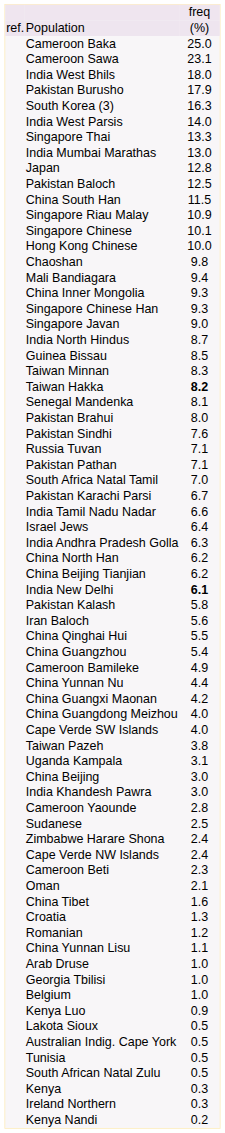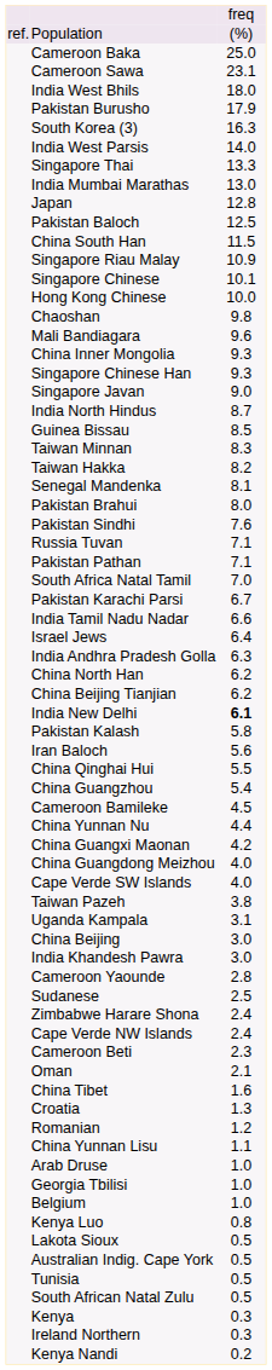 <table border="0" cellspacing="0" cellpadding="1" align="right" style="text-align:center; margin-left: 3em; border:1px #ffeebb solid; background:#f8f6f8; ">
 <tr style="background:#efe5ef">
 <td></td>
 <td></td>
 <td>freq</td>
 </tr>
 <tr style="background:#eee5ef">
 <td>ref.</td>
 <td align="left">Population</td>
 <td style="width:50px">(%)</td>
 </tr>
 <tr>
 <td></td>
 <td align="left">Cameroon Baka</td>
 <td>25.0</td>
 </tr>
 <tr>
 <td></td>
 <td align="left">Cameroon Sawa</td>
 <td>23.1</td>
 </tr>
 <tr>
 <td></td>
 <td align="left">India West Bhils</td>
 <td>18.0</td>
 </tr>
 <tr>
 <td></td>
 <td align="left">Pakistan Burusho</td>
 <td>17.9</td>
 </tr>
 <tr>
 <td></td>
 <td align="left">South Korea (3)</td>
 <td>16.3</td>
 </tr>
 <tr>
 <td></td>
 <td align="left">India West Parsis</td>
 <td>14.0</td>
 </tr>
 <tr>
 <td></td>
 <td align="left">Singapore Thai</td>
 <td>13.3</td>
 </tr>
 <tr>
 <td></td>
 <td align="left">India Mumbai Marathas</td>
 <td>13.0</td>
 </tr>
 <tr>
 <td></td>
 <td align="left">Japan</td>
 <td>12.8</td>
 </tr>
 <tr>
 <td></td>
 <td align="left">Pakistan Baloch</td>
 <td>12.5</td>
 </tr>
 <tr>
 <td></td>
 <td align="left">China South Han</td>
 <td>11.5</td>
 </tr>
 <tr>
 <td></td>
 <td align="left">Singapore Riau Malay</td>
 <td>10.9</td>
 </tr>
 <tr>
 <td></td>
 <td align="left">Singapore Chinese</td>
 <td>10.1</td>
 </tr>
 <tr>
 <td></td>
 <td align="left">Hong Kong Chinese</td>
 <td>10.0</td>
 </tr>
 <tr>
 <td></td>
 <td align="left">Chaoshan</td>
 <td>9.8</td>
 </tr>
 <tr>
 <td></td>
 <td align="left">Mali Bandiagara</td>
-<td>9.4</td>
+<td>9.6</td>
 </tr>
 <tr>
 <td></td>
 <td align="left">China Inner Mongolia</td>
 <td>9.3</td>
 </tr>
 <tr>
 <td></td>
 <td align="left">Singapore Chinese Han</td>
 <td>9.3</td>
 </tr>
 <tr>
 <td></td>
 <td align="left">Singapore Javan</td>
 <td>9.0</td>
 </tr>
 <tr>
 <td></td>
 <td align="left">India North Hindus</td>
 <td>8.7</td>
 </tr>
 <tr>
 <td></td>
 <td align="left">Guinea Bissau</td>
 <td>8.5</td>
 </tr>
 <tr>
 <td></td>
 <td align="left">Taiwan Minnan</td>
 <td>8.3</td>
 </tr>
 <tr>
 <td></td>
 <td align="left">Taiwan Hakka</td>
-<td><strong>8.2</strong></td>
+<td>8.2</td>
 </tr>
 <tr>
 <td></td>
 <td align="left">Senegal Mandenka</td>
 <td>8.1</td>
 </tr>
 <tr>
 <td></td>
 <td align="left">Pakistan Brahui</td>
 <td>8.0</td>
 </tr>
 <tr>
 <td></td>
 <td align="left">Pakistan Sindhi</td>
 <td>7.6</td>
 </tr>
 <tr>
 <td></td>
 <td align="left">Russia Tuvan</td>
 <td>7.1</td>
 </tr>
 <tr>
 <td></td>
 <td align="left">Pakistan Pathan</td>
 <td>7.1</td>
 </tr>
 <tr>
 <td></td>
 <td align="left">South Africa Natal Tamil</td>
 <td>7.0</td>
 </tr>
 <tr>
 <td></td>
 <td align="left">Pakistan Karachi Parsi</td>
 <td>6.7</td>
 </tr>
 <tr>
 <td></td>
 <td align="left">India Tamil Nadu Nadar</td>
 <td>6.6</td>
 </tr>
 <tr>
 <td></td>
 <td align="left">Israel Jews</td>
 <td>6.4</td>
 </tr>
 <tr>
 <td></td>
 <td align="left">India Andhra Pradesh Golla</td>
 <td>6.3</td>
 </tr>
 <tr>
 <td></td>
 <td align="left">China North Han</td>
 <td>6.2</td>
 </tr>
 <tr>
 <td></td>
 <td align="left">China Beijing Tianjian</td>
 <td>6.2</td>
 </tr>
 <tr>
 <td></td>
 <td align="left">India New Delhi</td>
 <td><strong>6.1</strong></td>
 </tr>
 <tr>
 <td></td>
 <td align="left">Pakistan Kalash</td>
 <td>5.8</td>
 </tr>
 <tr>
 <td></td>
 <td align="left">Iran Baloch</td>
 <td>5.6</td>
 </tr>
 <tr>
 <td></td>
 <td align="left">China Qinghai Hui</td>
 <td>5.5</td>
 </tr>
 <tr>
 <td></td>
 <td align="left">China Guangzhou</td>
 <td>5.4</td>
 </tr>
 <tr>
 <td></td>
 <td align="left">Cameroon Bamileke</td>
-<td>4.9</td>
+<td>4.5</td>
 </tr>
 <tr>
 <td></td>
 <td align="left">China Yunnan Nu</td>
 <td>4.4</td>
 </tr>
 <tr>
 <td></td>
 <td align="left">China Guangxi Maonan</td>
 <td>4.2</td>
 </tr>
 <tr>
 <td></td>
 <td align="left">China Guangdong Meizhou</td>
 <td>4.0</td>
 </tr>
 <tr>
 <td></td>
 <td align="left">Cape Verde SW Islands</td>
 <td>4.0</td>
 </tr>
 <tr>
 <td></td>
 <td align="left">Taiwan Pazeh</td>
 <td>3.8</td>
 </tr>
 <tr>
 <td></td>
 <td align="left">Uganda Kampala</td>
 <td>3.1</td>
 </tr>
 <tr>
 <td></td>
 <td align="left">China Beijing</td>
 <td>3.0</td>
 </tr>
 <tr>
 <td></td>
 <td align="left">India Khandesh Pawra</td>
 <td>3.0</td>
 </tr>
 <tr>
 <td></td>
 <td align="left">Cameroon Yaounde</td>
 <td>2.8</td>
 </tr>
 <tr>
 <td></td>
 <td align="left">Sudanese</td>
 <td>2.5</td>
 </tr>
 <tr>
 <td></td>
 <td align="left">Zimbabwe Harare Shona</td>
 <td>2.4</td>
 </tr>
 <tr>
 <td></td>
 <td align="left">Cape Verde NW Islands</td>
 <td>2.4</td>
 </tr>
 <tr>
 <td></td>
 <td align="left">Cameroon Beti</td>
 <td>2.3</td>
 </tr>
 <tr>
 <td></td>
 <td align="left">Oman</td>
 <td>2.1</td>
 </tr>
 <tr>
 <td></td>
 <td align="left">China Tibet</td>
 <td>1.6</td>
 </tr>
 <tr>
 <td></td>
 <td align="left">Croatia</td>
 <td>1.3</td>
 </tr>
 <tr>
 <td></td>
 <td align="left">Romanian</td>
 <td>1.2</td>
 </tr>
 <tr>
 <td></td>
 <td align="left">China Yunnan Lisu</td>
 <td>1.1</td>
 </tr>
 <tr>
 <td></td>
 <td align="left">Arab Druse</td>
 <td>1.0</td>
 </tr>
 <tr>
 <td></td>
 <td align="left">Georgia Tbilisi</td>
 <td>1.0</td>
 </tr>
 <tr>
 <td></td>
 <td align="left">Belgium</td>
 <td>1.0</td>
 </tr>
 <tr>
 <td></td>
 <td align="left">Kenya Luo</td>
-<td>0.9</td>
+<td>0.8</td>
 </tr>
 <tr>
 <td></td>
 <td align="left">Lakota Sioux</td>
 <td>0.5</td>
 </tr>
 <tr>
 <td></td>
 <td align="left">Australian Indig. Cape York</td>
 <td>0.5</td>
 </tr>
 <tr>
 <td></td>
 <td align="left">Tunisia</td>
 <td>0.5</td>
 </tr>
 <tr>
 <td></td>
 <td align="left">South African Natal Zulu</td>
 <td>0.5</td>
 </tr>
 <tr>
 <td></td>
 <td align="left">Kenya</td>
 <td>0.3</td>
 </tr>
 <tr>
 <td></td>
 <td align="left">Ireland Northern</td>
 <td>0.3</td>
 </tr>
 <tr>
 <td></td>
 <td align="left">Kenya Nandi</td>
 <td>0.2</td>
 </tr>
 </table>
